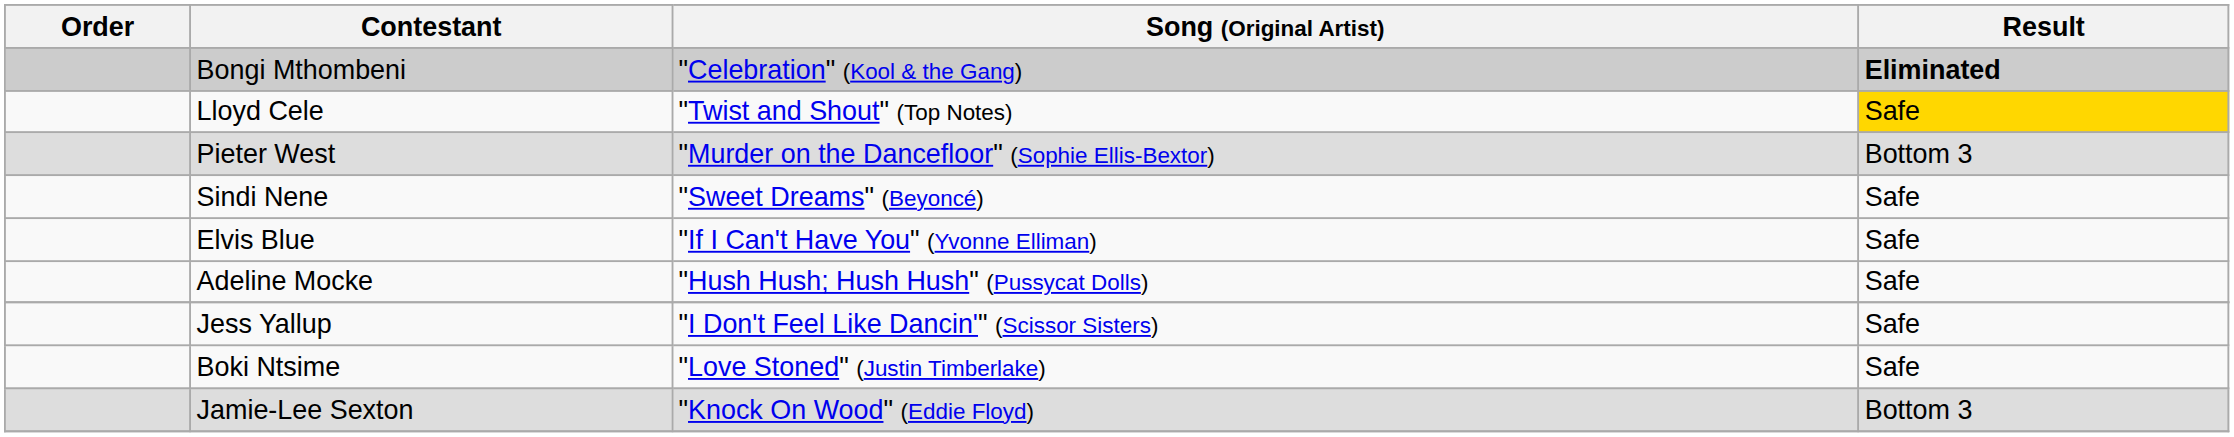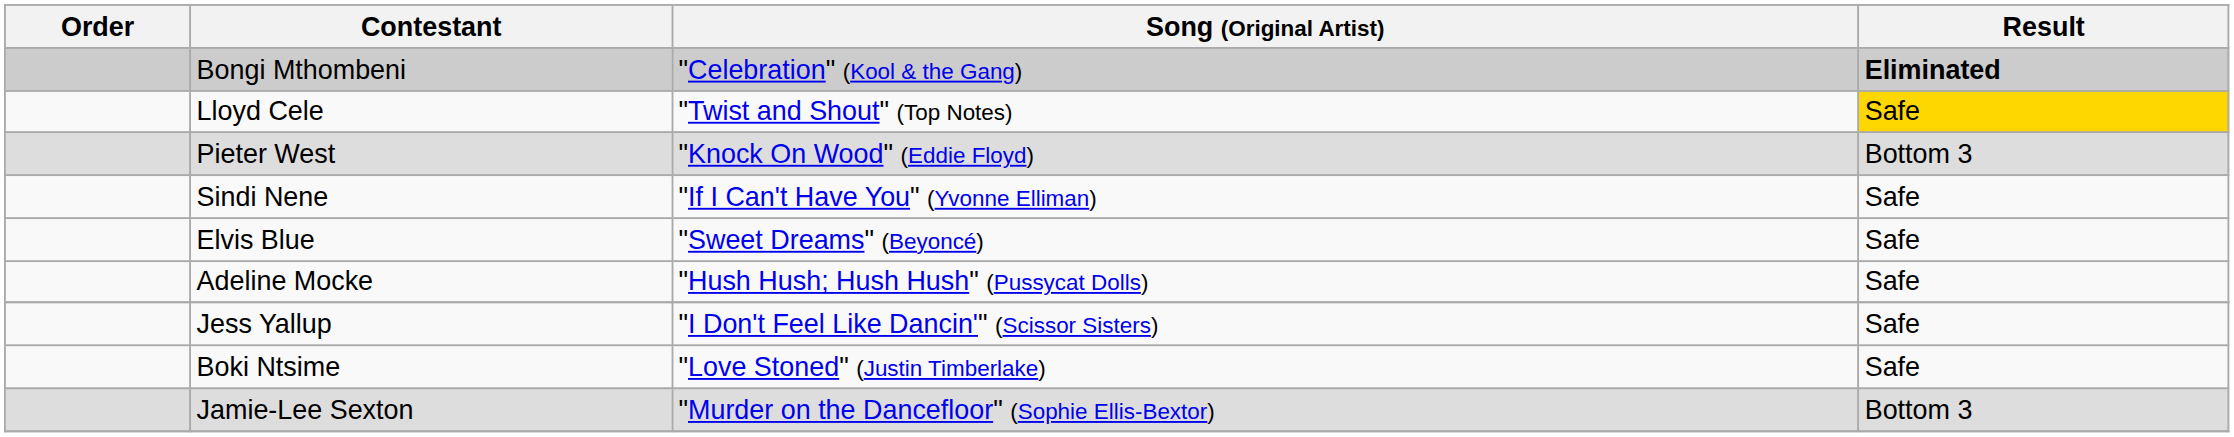 <table class="wikitable" style="font-size:90%; width:60%; text-align: left;">
 <tr>
 <th width="05%">Order</th>
 <th width="13%">Contestant</th>
 <th width="32%">Song <small>(Original Artist)</small></th>
 <th width="10%">Result</th>
 </tr>
 <tr>
 <td bgcolor="CCCCCC"></td>
 <td bgcolor="CCCCCC">Bongi Mthombeni</td>
 <td bgcolor="CCCCCC">"<a href='#'>Celebration</a>" <small>(<a href='#'>Kool & the Gang</a>)</small></td>
 <td bgcolor="CCCCCC"><strong>Eliminated</strong></td>
 </tr>
 <tr>
 <td></td>
 <td>Lloyd Cele</td>
 <td>"<a href='#'>Twist and Shout</a>" <small>(Top Notes)</small></td>
 <td style="background: gold;">Safe</td>
 </tr>
 <tr>
 <td bgcolor="DDDDDD"></td>
 <td bgcolor="DDDDDD">Pieter West</td>
-<td bgcolor="DDDDDD">"<a href='#'>Murder on the Dancefloor</a>" <small>(<a href='#'>Sophie Ellis-Bextor</a>)</small></td>
+<td bgcolor="DDDDDD">"<a href='#'>Knock On Wood</a>" <small>(<a href='#'>Eddie Floyd</a>)</small></td>
 <td bgcolor="DDDDDD">Bottom 3</td>
 </tr>
 <tr>
 <td></td>
 <td>Sindi Nene</td>
-<td>"<a href='#'>Sweet Dreams</a>" <small>(<a href='#'>Beyoncé</a>)</small></td>
+<td>"<a href='#'>If I Can't Have You</a>" <small>(<a href='#'>Yvonne Elliman</a>)</small></td>
 <td>Safe</td>
 </tr>
 <tr>
 <td></td>
 <td>Elvis Blue</td>
-<td>"<a href='#'>If I Can't Have You</a>" <small>(<a href='#'>Yvonne Elliman</a>)</small></td>
+<td>"<a href='#'>Sweet Dreams</a>" <small>(<a href='#'>Beyoncé</a>)</small></td>
 <td>Safe</td>
 </tr>
 <tr>
 <td></td>
 <td>Adeline Mocke</td>
 <td>"<a href='#'>Hush Hush; Hush Hush</a>" <small>(<a href='#'>Pussycat Dolls</a>)</small></td>
 <td>Safe</td>
 </tr>
 <tr>
 </tr>
 <tr>
 <td></td>
 <td>Jess Yallup</td>
 <td>"<a href='#'>I Don't Feel Like Dancin'</a>" <small>(<a href='#'>Scissor Sisters</a>)</small></td>
 <td>Safe</td>
 </tr>
 <tr>
 <td></td>
 <td>Boki Ntsime</td>
 <td>"<a href='#'>Love Stoned</a>" <small>(<a href='#'>Justin Timberlake</a>)</small></td>
 <td>Safe</td>
 </tr>
 <tr>
 <td bgcolor="DDDDDD"></td>
 <td bgcolor="DDDDDD">Jamie-Lee Sexton</td>
-<td bgcolor="DDDDDD">"<a href='#'>Knock On Wood</a>" <small>(<a href='#'>Eddie Floyd</a>)</small></td>
+<td bgcolor="DDDDDD">"<a href='#'>Murder on the Dancefloor</a>" <small>(<a href='#'>Sophie Ellis-Bextor</a>)</small></td>
 <td bgcolor="DDDDDD">Bottom 3</td>
 </tr>
 <tr>
 </tr>
 </table>
